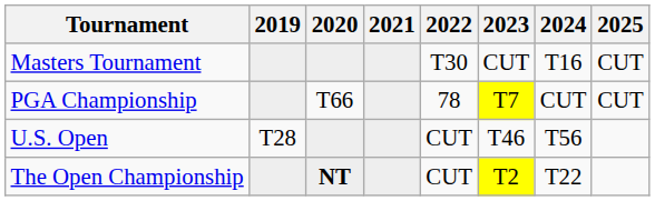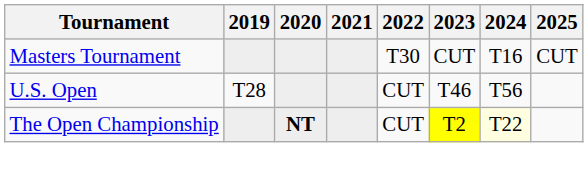 <table class="wikitable" style="font-size:95%;text-align:center;">
 <tr>
 <th>Tournament</th>
 <th>2019</th>
 <th>2020</th>
 <th>2021</th>
 <th>2022</th>
 <th>2023</th>
 <th>2024</th>
 <th>2025</th>
 </tr>
 <tr>
 <td align=left><a href='#'>Masters Tournament</a></td>
 <td style="background:#eeeeee;"></td>
 <td style="background:#eeeeee;"></td>
 <td style="background:#eeeeee;"></td>
 <td>T30</td>
 <td>CUT</td>
 <td>T16</td>
 <td>CUT</td>
 </tr>
 <tr>
-<td align=left><a href='#'>PGA Championship</a></td>
-<td style="background:#eeeeee;"></td>
-<td>T66</td>
-<td style="background:#eeeeee;"></td>
-<td>78</td>
-<td style="background:yellow;">T7</td>
-<td>CUT</td>
-<td>CUT</td>
-</tr>
-<tr>
 <td align=left><a href='#'>U.S. Open</a></td>
 <td>T28</td>
 <td style="background:#eeeeee;"></td>
 <td style="background:#eeeeee;"></td>
 <td>CUT</td>
 <td>T46</td>
 <td>T56</td>
 <td></td>
 </tr>
 <tr>
 <td align=left><a href='#'>The Open Championship</a></td>
 <td style="background:#eeeeee;"></td>
 <td style="background:#eeeeee;"><strong>NT</strong></td>
 <td style="background:#eeeeee;"></td>
 <td>CUT</td>
 <td style="background:yellow;">T2</td>
-<td>T22</td>
+<td style="background: lightyellow;">T22</td>
 <td></td>
 </tr>
 </table>
